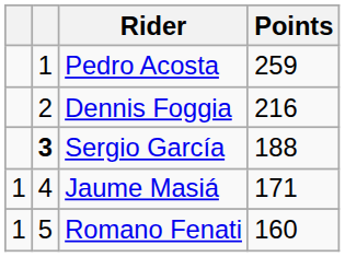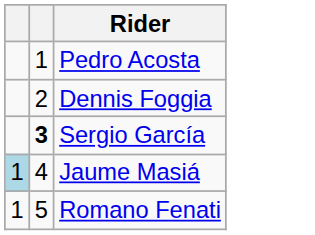 <table class="wikitable" style="font-size: 85%;">
 <tr>
 <th></th>
 <th></th>
 <th>Rider</th>
-<th>Points</th>
 </tr>
 <tr>
 <td></td>
 <td align=center>1</td>
 <td> <a href='#'>Pedro Acosta</a></td>
-<td align=left>259</td>
 </tr>
 <tr>
 <td></td>
 <td align=center>2</td>
 <td> <a href='#'>Dennis Foggia</a></td>
-<td align=left>216</td>
 </tr>
 <tr>
 <td></td>
 <td align=center><strong>3</strong></td>
 <td> <a href='#'>Sergio García</a></td>
-<td align=left>188</td>
 </tr>
 <tr>
-<td> 1</td>
+<td style="background: lightblue;"> 1</td>
 <td align=center>4</td>
 <td> <a href='#'>Jaume Masiá</a></td>
-<td align=left>171</td>
 </tr>
 <tr>
 <td> 1</td>
 <td align=center>5</td>
 <td> <a href='#'>Romano Fenati</a></td>
-<td align=left>160</td>
 </tr>
 </table>
